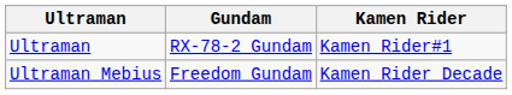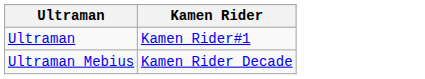 <table class="wikitable">
 <tr style="background:#b0c4de; text-align:center;">
 <th>Ultraman</th>
-<th>Gundam</th>
 <th>Kamen Rider</th>
 </tr>
 <tr>
 <td><a href='#'>Ultraman</a></td>
-<td><a href='#'>RX-78-2 Gundam</a></td>
 <td><a href='#'>Kamen Rider#1</a></td>
 </tr>
 <tr>
 <td><a href='#'>Ultraman Mebius</a></td>
-<td><a href='#'>Freedom Gundam</a></td>
 <td><a href='#'>Kamen Rider Decade</a></td>
 </tr>
 </table>
